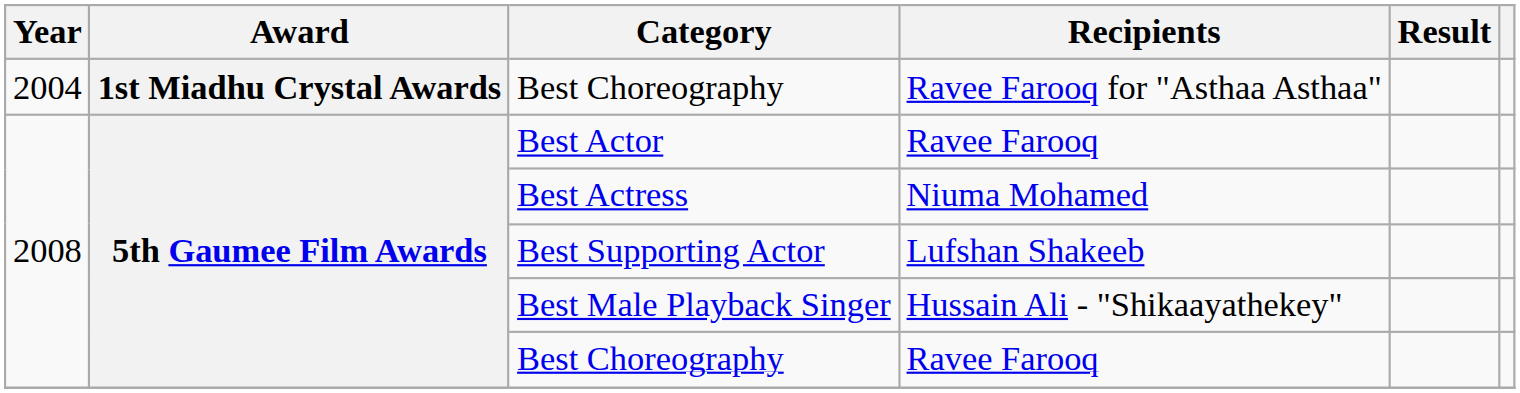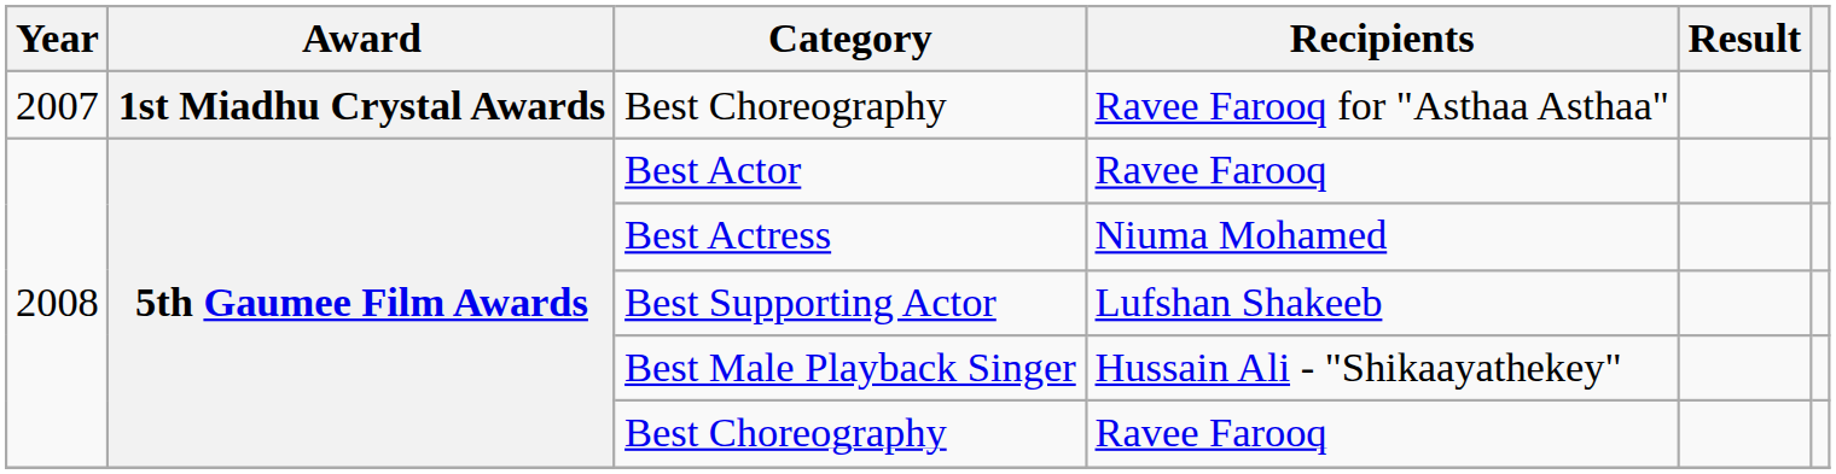 <table class="wikitable plainrowheaders sortable">
 <tr>
 <th scope="col">Year</th>
 <th scope="col">Award</th>
 <th scope="col">Category</th>
 <th scope="col">Recipients</th>
 <th scope="col">Result</th>
 <th scope="col" class="unsortable"></th>
 </tr>
 <tr>
-<td>2004</td>
+<td>2007</td>
 <th scope="row">1st Miadhu Crystal Awards</th>
 <td>Best Choreography</td>
 <td><a href='#'>Ravee Farooq</a> for "Asthaa Asthaa"</td>
 <td></td>
 <td style="text-align:center;"></td>
 </tr>
 <tr>
 <td rowspan="5">2008</td>
 <th scope="row" rowspan="5">5th <a href='#'>Gaumee Film Awards</a></th>
 <td><a href='#'>Best Actor</a></td>
 <td><a href='#'>Ravee Farooq</a></td>
 <td></td>
 <td style="text-align:center;"></td>
 </tr>
 <tr>
 <td><a href='#'>Best Actress</a></td>
 <td><a href='#'>Niuma Mohamed</a></td>
 <td></td>
 <td style="text-align:center;"></td>
 </tr>
 <tr>
 <td><a href='#'>Best Supporting Actor</a></td>
 <td><a href='#'>Lufshan Shakeeb</a></td>
 <td></td>
 <td style="text-align:center;"></td>
 </tr>
 <tr>
 <td><a href='#'>Best Male Playback Singer</a></td>
 <td><a href='#'>Hussain Ali</a> - "Shikaayathekey"</td>
 <td></td>
 <td style="text-align:center;"></td>
 </tr>
 <tr>
 <td><a href='#'>Best Choreography</a></td>
 <td><a href='#'>Ravee Farooq</a></td>
 <td></td>
 <td style="text-align:center;"></td>
 </tr>
 <tr>
 </tr>
 </table>
